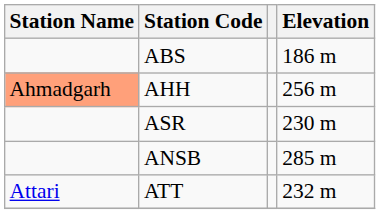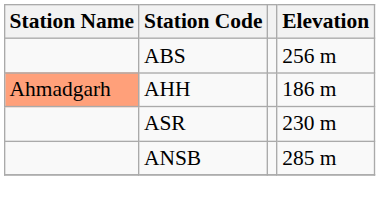 <table class="wikitable sortable">
 <tr>
 <th>Station Name</th>
 <th>Station Code</th>
 <th></th>
 <th>Elevation</th>
 </tr>
 <tr>
 <td></td>
 <td>ABS</td>
 <td></td>
-<td>186 m</td>
+<td>256 m</td>
 </tr>
 <tr>
 <td style="background: lightsalmon;">Ahmadgarh</td>
 <td>AHH</td>
 <td></td>
-<td>256 m</td>
+<td>186 m</td>
 </tr>
 <tr>
 <td></td>
 <td>ASR</td>
 <td></td>
 <td>230 m</td>
 </tr>
 <tr>
 <td></td>
 <td>ANSB</td>
 <td></td>
 <td>285 m</td>
 </tr>
 <tr>
-<td><a href='#'>Attari</a></td>
-<td>ATT</td>
-<td></td>
-<td>232 m</td>
-</tr>
-<tr>
 </tr>
 </table>
